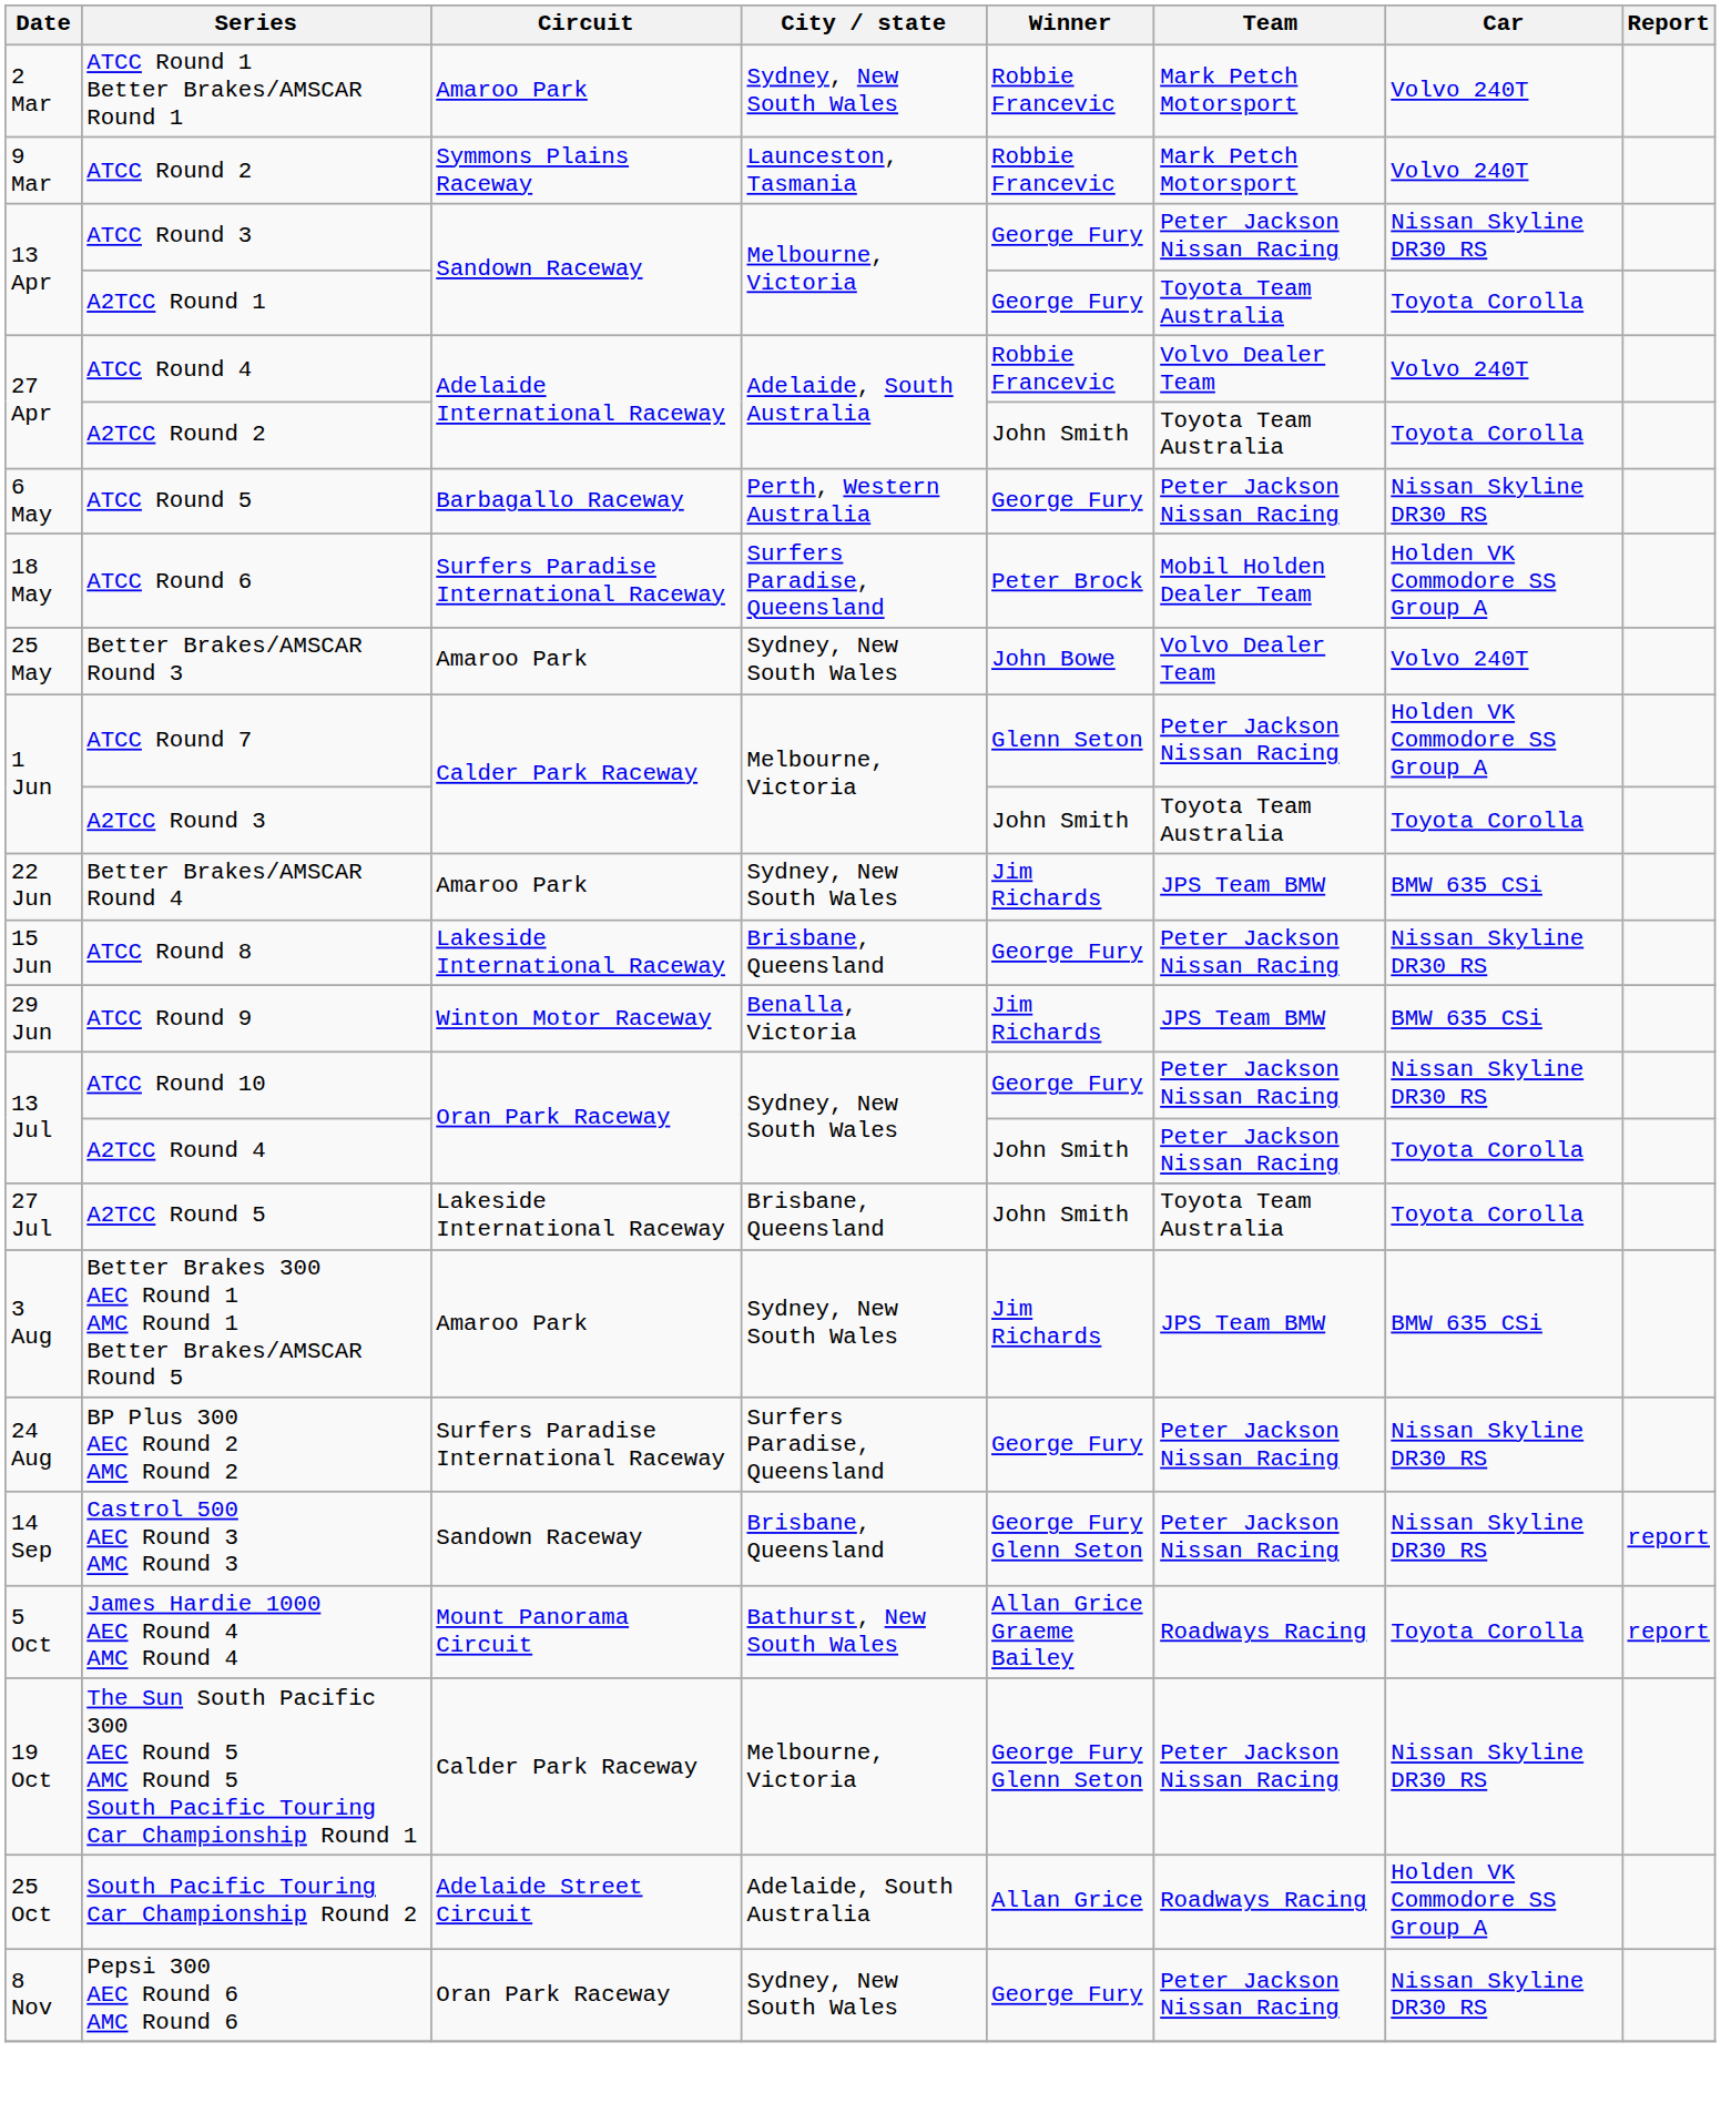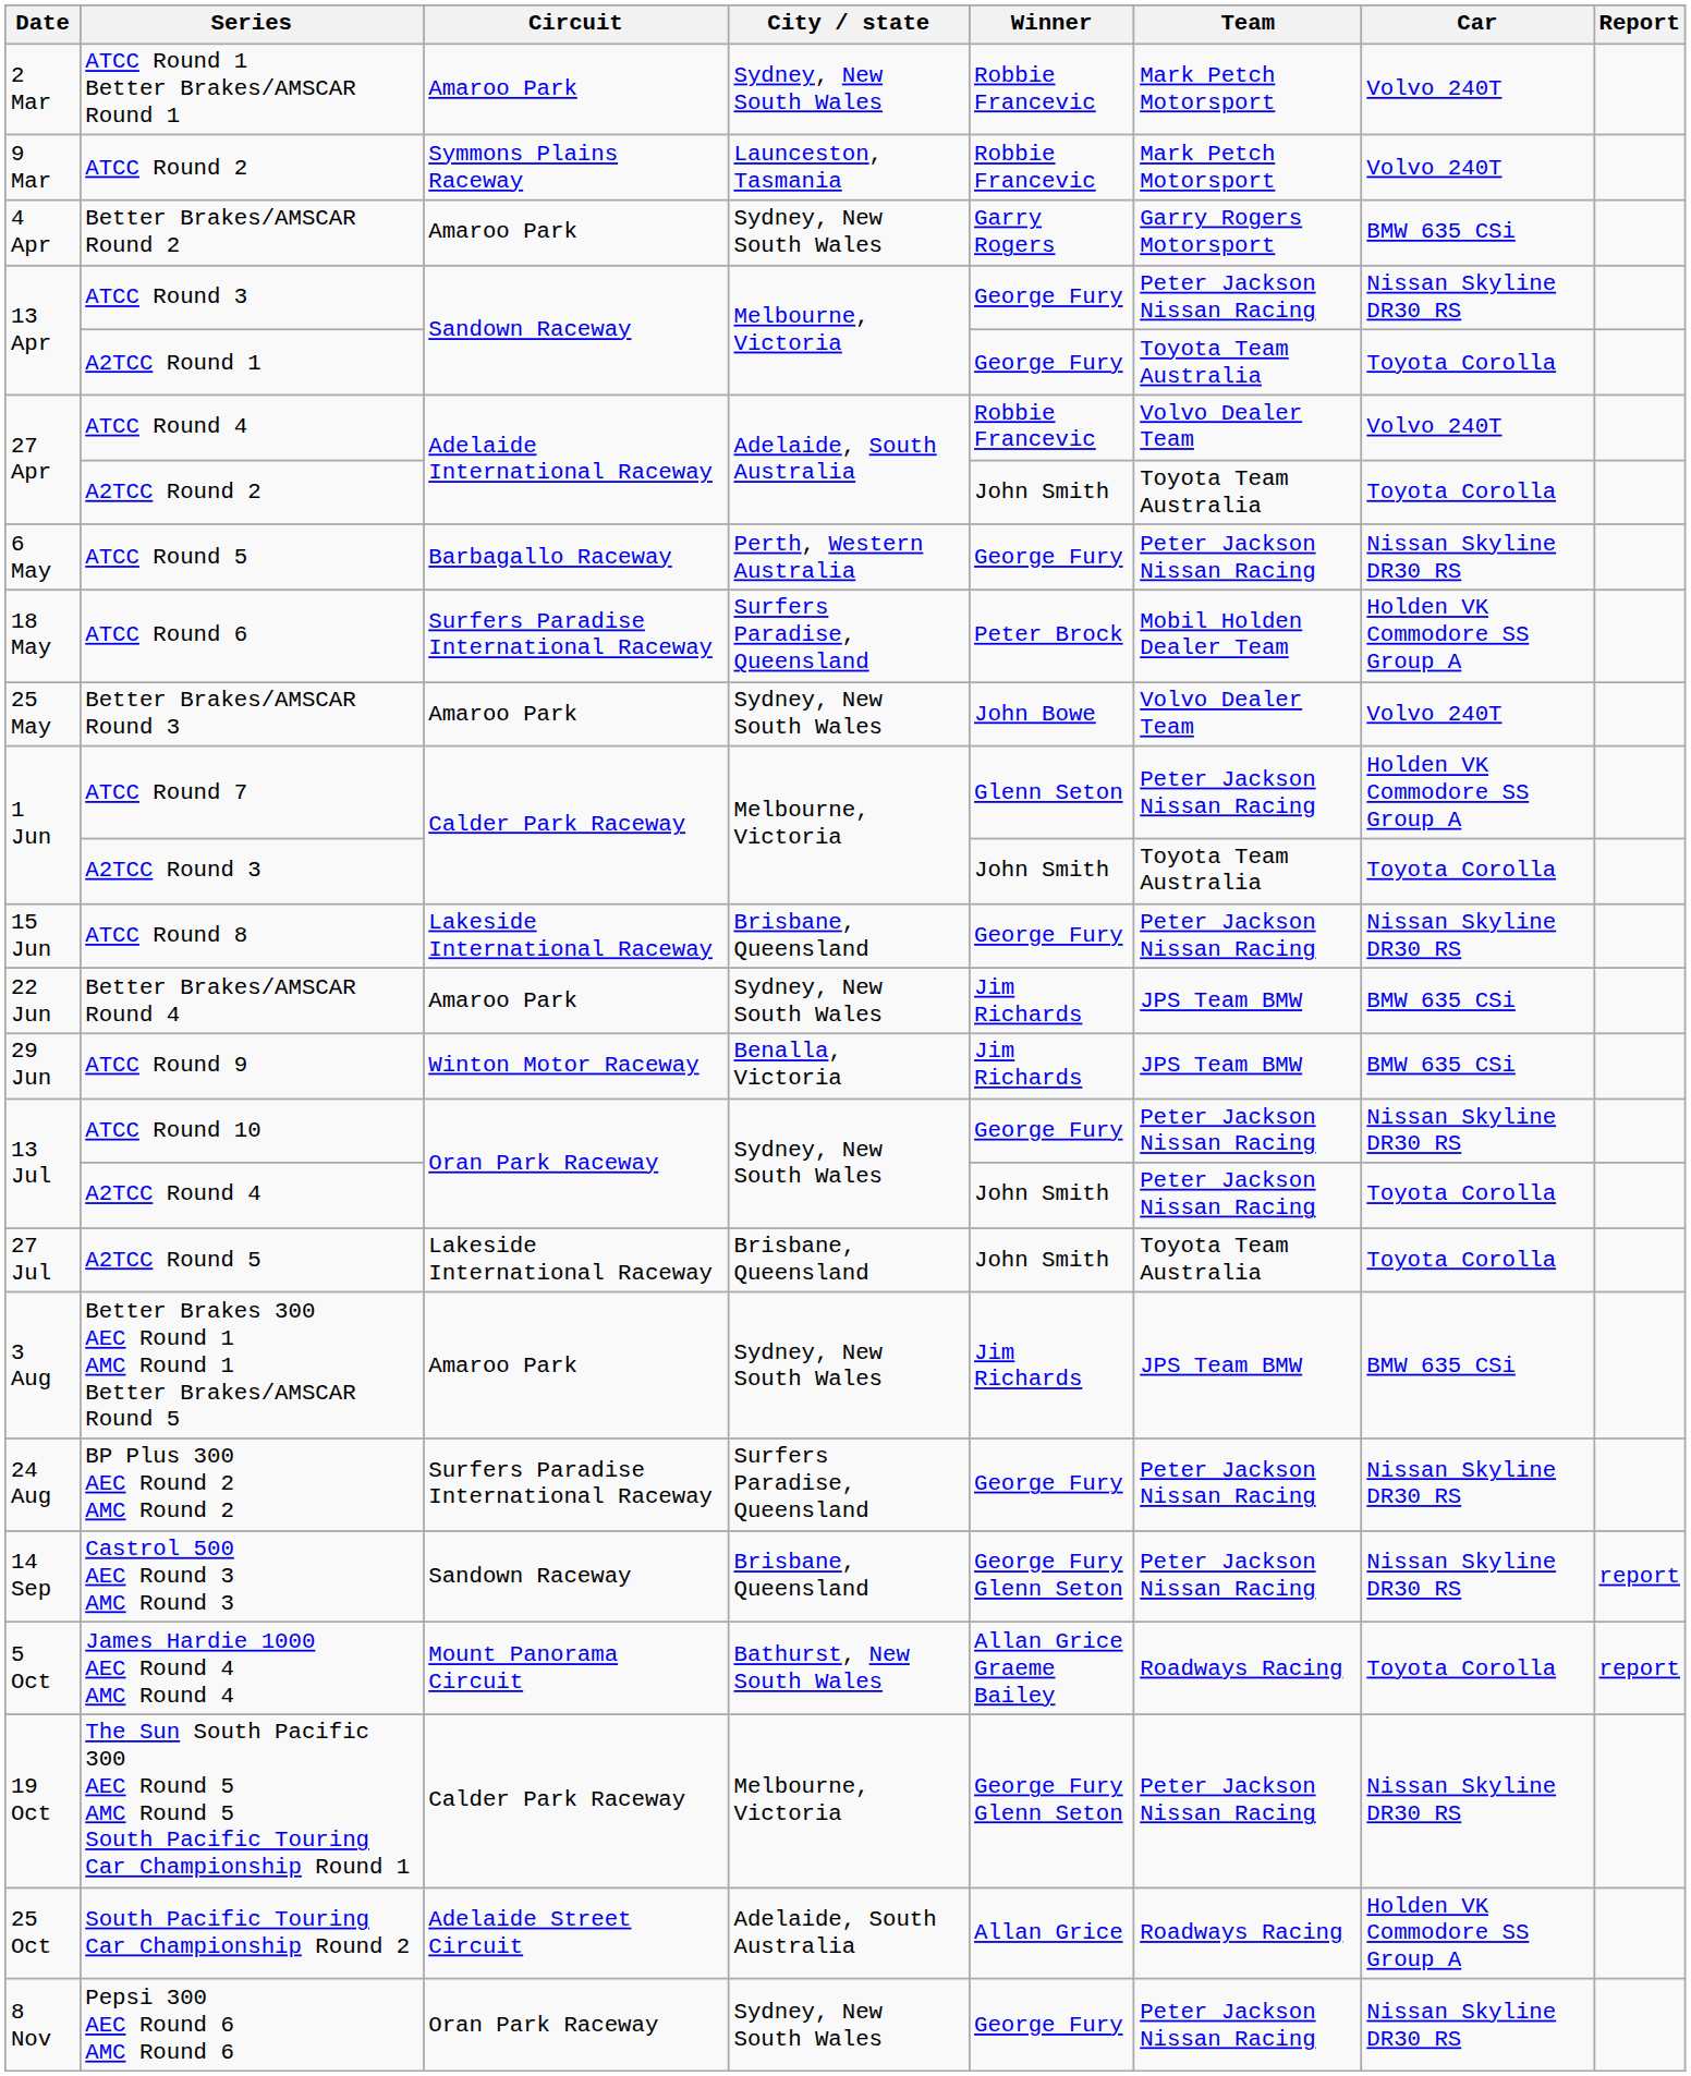 <table class="wikitable" style="font-size: 90%">
 <tr>
 <th>Date</th>
 <th>Series</th>
 <th>Circuit</th>
 <th>City / state</th>
 <th>Winner</th>
 <th>Team</th>
 <th>Car</th>
 <th>Report</th>
 </tr>
 <tr>
 <td>2 Mar</td>
 <td><a href='#'>ATCC</a> Round 1 <br>Better Brakes/AMSCAR Round 1</td>
 <td><a href='#'>Amaroo Park</a></td>
 <td><a href='#'>Sydney</a>, <a href='#'>New South Wales</a></td>
 <td><a href='#'>Robbie Francevic</a></td>
 <td><a href='#'>Mark Petch Motorsport</a></td>
 <td><a href='#'>Volvo 240T</a></td>
 <td></td>
 </tr>
 <tr>
 <td>9 Mar</td>
 <td><a href='#'>ATCC</a> Round 2</td>
 <td><a href='#'>Symmons Plains Raceway</a></td>
 <td><a href='#'>Launceston</a>, <a href='#'>Tasmania</a></td>
 <td><a href='#'>Robbie Francevic</a></td>
 <td><a href='#'>Mark Petch Motorsport</a></td>
 <td><a href='#'>Volvo 240T</a></td>
+<td></td>
+</tr>
+<tr>
+<td>4 Apr</td>
+<td>Better Brakes/AMSCAR Round 2</td>
+<td>Amaroo Park</td>
+<td>Sydney, New South Wales</td>
+<td><a href='#'>Garry Rogers</a></td>
+<td><a href='#'>Garry Rogers Motorsport</a></td>
+<td><a href='#'>BMW 635 CSi</a></td>
 <td></td>
 </tr>
 <tr>
 <td rowspan=2>13 Apr</td>
 <td><a href='#'>ATCC</a> Round 3</td>
 <td rowspan=2><a href='#'>Sandown Raceway</a></td>
 <td rowspan=2><a href='#'>Melbourne</a>, <a href='#'>Victoria</a></td>
 <td><a href='#'>George Fury</a></td>
 <td><a href='#'>Peter Jackson Nissan Racing</a></td>
 <td><a href='#'>Nissan Skyline DR30 RS</a></td>
 <td></td>
 </tr>
 <tr>
 <td><a href='#'>A2TCC</a> Round 1</td>
 <td><a href='#'>George Fury</a></td>
 <td><a href='#'>Toyota Team Australia</a></td>
 <td><a href='#'>Toyota Corolla</a></td>
 <td></td>
 </tr>
 <tr>
 <td rowspan=2>27 Apr</td>
 <td><a href='#'>ATCC</a> Round 4</td>
 <td rowspan=2><a href='#'>Adelaide International Raceway</a></td>
 <td rowspan=2><a href='#'>Adelaide</a>, <a href='#'>South Australia</a></td>
 <td><a href='#'>Robbie Francevic</a></td>
 <td><a href='#'>Volvo Dealer Team</a></td>
 <td><a href='#'>Volvo 240T</a></td>
 <td></td>
 </tr>
 <tr>
 <td><a href='#'>A2TCC</a> Round 2</td>
 <td>John Smith</td>
 <td>Toyota Team Australia</td>
 <td><a href='#'>Toyota Corolla</a></td>
 <td></td>
 </tr>
 <tr>
 <td>6 May</td>
 <td><a href='#'>ATCC</a> Round 5</td>
 <td><a href='#'>Barbagallo Raceway</a></td>
 <td><a href='#'>Perth</a>, <a href='#'>Western Australia</a></td>
 <td><a href='#'>George Fury</a></td>
 <td><a href='#'>Peter Jackson Nissan Racing</a></td>
 <td><a href='#'>Nissan Skyline DR30 RS</a></td>
 <td></td>
 </tr>
 <tr>
 <td>18 May</td>
 <td><a href='#'>ATCC</a> Round 6</td>
 <td><a href='#'>Surfers Paradise International Raceway</a></td>
 <td><a href='#'>Surfers Paradise</a>, <a href='#'>Queensland</a></td>
 <td><a href='#'>Peter Brock</a></td>
 <td><a href='#'>Mobil Holden Dealer Team</a></td>
 <td><a href='#'>Holden VK Commodore SS Group A</a></td>
 <td></td>
 </tr>
 <tr>
 <td>25 May</td>
 <td>Better Brakes/AMSCAR Round 3</td>
 <td>Amaroo Park</td>
 <td>Sydney, New South Wales</td>
 <td><a href='#'>John Bowe</a></td>
 <td><a href='#'>Volvo Dealer Team</a></td>
 <td><a href='#'>Volvo 240T</a></td>
 <td></td>
 </tr>
 <tr>
 <td rowspan=2>1 Jun</td>
 <td><a href='#'>ATCC</a> Round 7</td>
 <td rowspan=2><a href='#'>Calder Park Raceway</a></td>
 <td rowspan=2>Melbourne, Victoria</td>
 <td><a href='#'>Glenn Seton</a></td>
 <td><a href='#'>Peter Jackson Nissan Racing</a></td>
 <td><a href='#'>Holden VK Commodore SS Group A</a></td>
 <td></td>
 </tr>
 <tr>
 <td><a href='#'>A2TCC</a> Round 3</td>
 <td>John Smith</td>
 <td>Toyota Team Australia</td>
 <td><a href='#'>Toyota Corolla</a></td>
 <td></td>
 </tr>
 <tr>
+<td>15 Jun</td>
+<td><a href='#'>ATCC</a> Round 8</td>
+<td><a href='#'>Lakeside International Raceway</a></td>
+<td><a href='#'>Brisbane</a>, Queensland</td>
+<td><a href='#'>George Fury</a></td>
+<td><a href='#'>Peter Jackson Nissan Racing</a></td>
+<td><a href='#'>Nissan Skyline DR30 RS</a></td>
+<td></td>
+</tr>
+<tr>
 <td>22 Jun</td>
 <td>Better Brakes/AMSCAR Round 4</td>
 <td>Amaroo Park</td>
 <td>Sydney, New South Wales</td>
 <td><a href='#'>Jim Richards</a></td>
 <td><a href='#'>JPS Team BMW</a></td>
 <td><a href='#'>BMW 635 CSi</a></td>
-<td></td>
-</tr>
-<tr>
-<td>15 Jun</td>
-<td><a href='#'>ATCC</a> Round 8</td>
-<td><a href='#'>Lakeside International Raceway</a></td>
-<td><a href='#'>Brisbane</a>, Queensland</td>
-<td><a href='#'>George Fury</a></td>
-<td><a href='#'>Peter Jackson Nissan Racing</a></td>
-<td><a href='#'>Nissan Skyline DR30 RS</a></td>
 <td></td>
 </tr>
 <tr>
 <td>29 Jun</td>
 <td><a href='#'>ATCC</a> Round 9</td>
 <td><a href='#'>Winton Motor Raceway</a></td>
 <td><a href='#'>Benalla</a>, Victoria</td>
 <td><a href='#'>Jim Richards</a></td>
 <td><a href='#'>JPS Team BMW</a></td>
 <td><a href='#'>BMW 635 CSi</a></td>
 <td></td>
 </tr>
 <tr>
 <td rowspan=2>13 Jul</td>
 <td><a href='#'>ATCC</a> Round 10</td>
 <td rowspan=2><a href='#'>Oran Park Raceway</a></td>
 <td rowspan=2>Sydney, New South Wales</td>
 <td><a href='#'>George Fury</a></td>
 <td><a href='#'>Peter Jackson Nissan Racing</a></td>
 <td><a href='#'>Nissan Skyline DR30 RS</a></td>
 <td></td>
 </tr>
 <tr>
 <td><a href='#'>A2TCC</a> Round 4</td>
 <td>John Smith</td>
 <td><a href='#'>Peter Jackson Nissan Racing</a></td>
 <td><a href='#'>Toyota Corolla</a></td>
 <td></td>
 </tr>
 <tr>
 <td>27 Jul</td>
 <td><a href='#'>A2TCC</a> Round 5</td>
 <td>Lakeside International Raceway</td>
 <td>Brisbane, Queensland</td>
 <td>John Smith</td>
 <td>Toyota Team Australia</td>
 <td><a href='#'>Toyota Corolla</a></td>
 <td></td>
 </tr>
 <tr>
 <td>3 Aug</td>
 <td>Better Brakes 300<br><a href='#'>AEC</a> Round 1<br><a href='#'>AMC</a> Round 1  <br>Better Brakes/AMSCAR Round 5</td>
 <td>Amaroo Park</td>
 <td>Sydney, New South Wales</td>
 <td><a href='#'>Jim Richards</a></td>
 <td><a href='#'>JPS Team BMW</a></td>
 <td><a href='#'>BMW 635 CSi</a></td>
 <td></td>
 </tr>
 <tr>
 <td>24 Aug</td>
 <td>BP Plus 300<br><a href='#'>AEC</a> Round 2<br><a href='#'>AMC</a> Round 2</td>
 <td>Surfers Paradise International Raceway</td>
 <td>Surfers Paradise, Queensland</td>
 <td><a href='#'>George Fury</a></td>
 <td><a href='#'>Peter Jackson Nissan Racing</a></td>
 <td><a href='#'>Nissan Skyline DR30 RS</a></td>
 <td></td>
 </tr>
 <tr>
 <td>14 Sep</td>
 <td><a href='#'>Castrol 500</a><br><a href='#'>AEC</a> Round 3<br><a href='#'>AMC</a> Round 3</td>
 <td>Sandown Raceway</td>
 <td><a href='#'>Brisbane</a>, Queensland</td>
 <td><a href='#'>George Fury</a><br> <a href='#'>Glenn Seton</a></td>
 <td><a href='#'>Peter Jackson Nissan Racing</a></td>
 <td><a href='#'>Nissan Skyline DR30 RS</a></td>
 <td><a href='#'>report</a></td>
 </tr>
 <tr>
 <td>5 Oct</td>
 <td><a href='#'>James Hardie 1000</a><br><a href='#'>AEC</a> Round 4<br><a href='#'>AMC</a> Round 4</td>
 <td><a href='#'>Mount Panorama Circuit</a></td>
 <td><a href='#'>Bathurst</a>, <a href='#'>New South Wales</a></td>
 <td><a href='#'>Allan Grice</a><br><a href='#'>Graeme Bailey</a></td>
 <td><a href='#'>Roadways Racing</a></td>
 <td><a href='#'>Toyota Corolla</a></td>
 <td><a href='#'>report</a></td>
 </tr>
 <tr>
 <td>19 Oct</td>
 <td><a href='#'>The Sun</a> South Pacific 300<br><a href='#'>AEC</a> Round 5<br><a href='#'>AMC</a> Round 5<br><a href='#'>South Pacific Touring Car Championship</a> Round 1</td>
 <td>Calder Park Raceway</td>
 <td>Melbourne, Victoria</td>
 <td><a href='#'>George Fury</a><br> <a href='#'>Glenn Seton</a></td>
 <td><a href='#'>Peter Jackson Nissan Racing</a></td>
 <td><a href='#'>Nissan Skyline DR30 RS</a></td>
 <td></td>
 </tr>
 <tr>
 <td>25 Oct</td>
 <td><a href='#'>South Pacific Touring Car Championship</a> Round 2</td>
 <td><a href='#'>Adelaide Street Circuit</a></td>
 <td>Adelaide, South Australia</td>
 <td><a href='#'>Allan Grice</a></td>
 <td><a href='#'>Roadways Racing</a></td>
 <td><a href='#'>Holden VK Commodore SS Group A</a></td>
 <td></td>
 </tr>
 <tr>
 <td>8 Nov</td>
 <td>Pepsi 300<br><a href='#'>AEC</a> Round 6<br><a href='#'>AMC</a> Round 6</td>
 <td>Oran Park Raceway</td>
 <td>Sydney, New South Wales</td>
 <td><a href='#'>George Fury</a></td>
 <td><a href='#'>Peter Jackson Nissan Racing</a></td>
 <td><a href='#'>Nissan Skyline DR30 RS</a></td>
 <td></td>
 </tr>
 <tr>
 </tr>
 </table>
